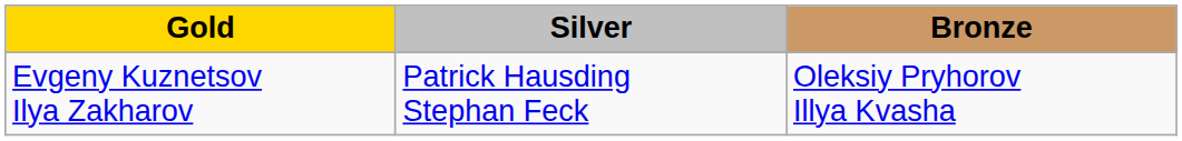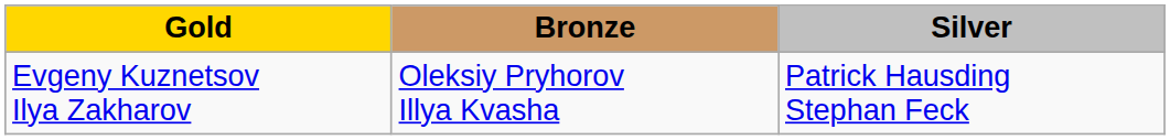 <table class="wikitable" style="text-align:left">
 <tr align="center">
 <td width=200 bgcolor=gold><strong>Gold</strong></td>
+<td width=200 bgcolor=CC9966><strong>Bronze</strong></td>
 <td width=200 bgcolor=silver><strong>Silver</strong></td>
-<td width=200 bgcolor=CC9966><strong>Bronze</strong></td>
 </tr>
 <tr>
 <td><a href='#'>Evgeny Kuznetsov</a> <br> <a href='#'>Ilya Zakharov</a> <br> </td>
+<td><a href='#'>Oleksiy Pryhorov</a> <br> <a href='#'>Illya Kvasha</a> <br> </td>
 <td><a href='#'>Patrick Hausding</a> <br> <a href='#'>Stephan Feck</a> <br> </td>
-<td><a href='#'>Oleksiy Pryhorov</a> <br> <a href='#'>Illya Kvasha</a> <br> </td>
 </tr>
 </table>
